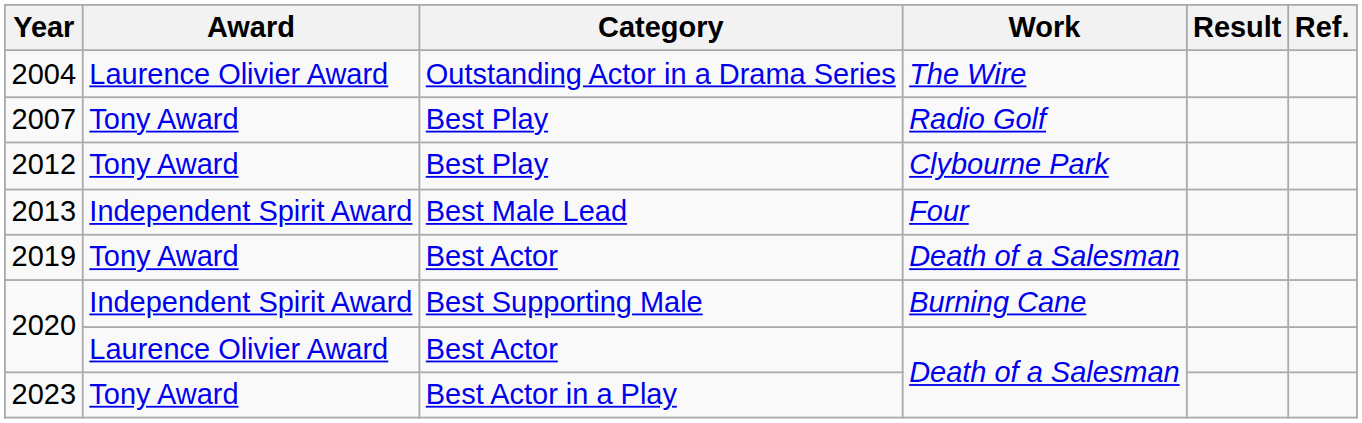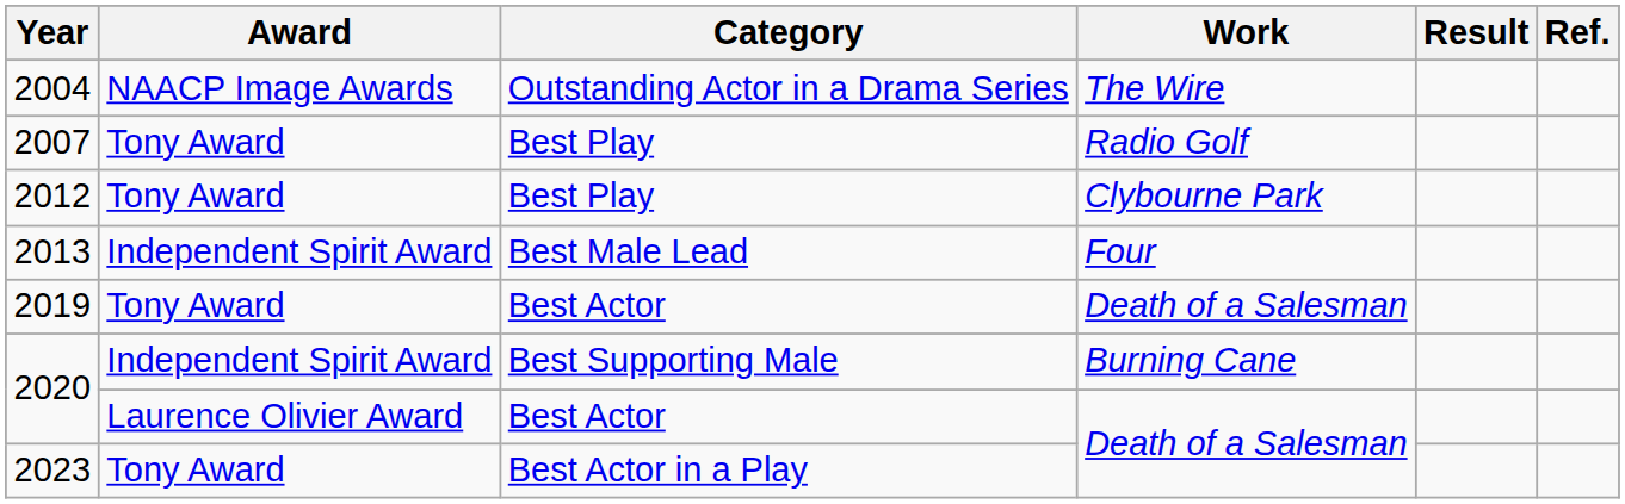 <table class="wikitable sortable">
 <tr>
 <th>Year</th>
 <th>Award</th>
 <th>Category</th>
 <th>Work</th>
 <th>Result</th>
 <th>Ref.</th>
 </tr>
 <tr>
 <td align="center">2004</td>
-<td><a href='#'>Laurence Olivier Award</a></td>
+<td><a href='#'>NAACP Image Awards</a></td>
 <td><a href='#'>Outstanding Actor in a Drama Series</a></td>
 <td><em><a href='#'>The Wire</a></em></td>
 <td></td>
 <td></td>
 </tr>
 <tr>
 <td align="center">2007</td>
 <td><a href='#'>Tony Award</a></td>
 <td><a href='#'>Best Play</a></td>
 <td><em><a href='#'>Radio Golf</a></em></td>
 <td></td>
 <td></td>
 </tr>
 <tr>
 <td align="center">2012</td>
 <td><a href='#'>Tony Award</a></td>
 <td><a href='#'>Best Play</a></td>
 <td><em><a href='#'>Clybourne Park</a></em></td>
 <td></td>
 <td></td>
 </tr>
 <tr>
 <td align="center">2013</td>
 <td><a href='#'>Independent Spirit Award</a></td>
 <td><a href='#'>Best Male Lead</a></td>
 <td><em><a href='#'>Four</a></em></td>
 <td></td>
 <td></td>
 </tr>
 <tr>
 <td align="center">2019</td>
 <td><a href='#'>Tony Award</a></td>
 <td><a href='#'>Best Actor</a></td>
 <td><em><a href='#'>Death of a Salesman</a></em></td>
 <td></td>
 <td></td>
 </tr>
 <tr>
 <td align="center" rowspan="2">2020</td>
 <td><a href='#'>Independent Spirit Award</a></td>
 <td><a href='#'>Best Supporting Male</a></td>
 <td><em><a href='#'>Burning Cane</a></em></td>
 <td></td>
 <td></td>
 </tr>
 <tr>
 <td><a href='#'>Laurence Olivier Award</a></td>
 <td><a href='#'>Best Actor</a></td>
 <td rowspan="2"><em><a href='#'>Death of a Salesman</a></em></td>
 <td></td>
 <td></td>
 </tr>
 <tr>
 <td align="center">2023</td>
 <td><a href='#'>Tony Award</a></td>
 <td><a href='#'>Best Actor in a Play</a></td>
 <td></td>
 <td></td>
 </tr>
 </table>
